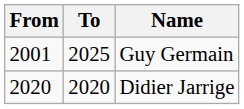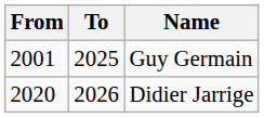 <table class="wikitable">
 <tr>
 <th>From</th>
 <th>To</th>
 <th>Name</th>
 </tr>
 <tr>
 <td>2001</td>
 <td>2025</td>
 <td>Guy Germain</td>
 </tr>
 <tr>
 <td>2020</td>
-<td>2020</td>
+<td>2026</td>
 <td>Didier Jarrige</td>
 </tr>
 </table>
